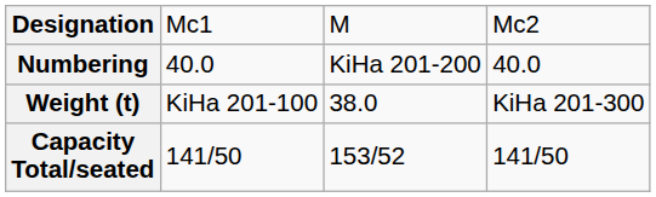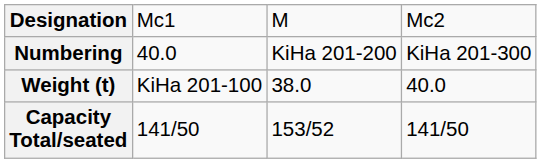 <table class="wikitable">
 <tr>
 <th>Designation</th>
 <td>Mc1</td>
 <td>M</td>
 <td>Mc2</td>
 </tr>
 <tr>
 <th>Numbering</th>
 <td>40.0</td>
 <td>KiHa 201-200</td>
-<td>40.0</td>
+<td>KiHa 201-300</td>
 </tr>
 <tr>
 <th>Weight (t)</th>
 <td>KiHa 201-100</td>
 <td>38.0</td>
-<td>KiHa 201-300</td>
+<td>40.0</td>
 </tr>
 <tr>
 <th>Capacity<br>Total/seated</th>
 <td>141/50</td>
 <td>153/52</td>
 <td>141/50</td>
 </tr>
 </table>
